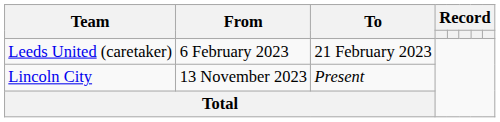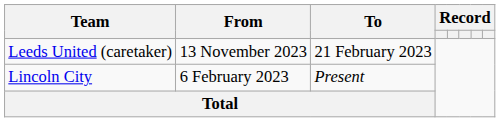 <table class=wikitable style="text-align: center">
 <tr>
 <th rowspan=2>Team</th>
 <th rowspan=2>From</th>
 <th rowspan=2>To</th>
 <th colspan=5>Record</th>
 </tr>
 <tr>
 <th></th>
 <th></th>
 <th></th>
 <th></th>
 <th></th>
 </tr>
 <tr>
 <td align="left"><a href='#'>Leeds United</a> (caretaker)</td>
-<td align="left">6 February 2023</td>
+<td align="left">13 November 2023</td>
 <td align="left">21 February 2023<br></td>
 </tr>
 <tr>
 <td align="left"><a href='#'>Lincoln City</a></td>
-<td align="left">13 November 2023</td>
+<td align="left">6 February 2023</td>
 <td align="left"><em>Present</em><br></td>
 </tr>
 <tr>
 <th colspan=3>Total<br></th>
 </tr>
 </table>
